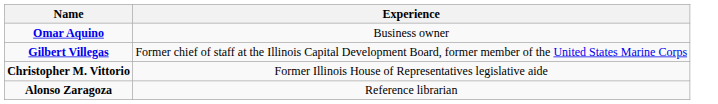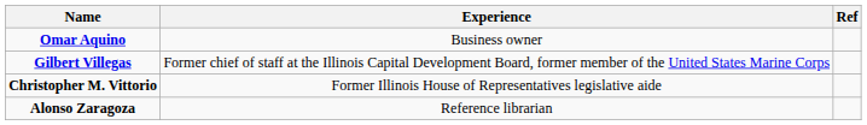 <table class="wikitable" style="text-align:center">
 <tr>
 <th>Name</th>
 <th>Experience</th>
+<th>Ref</th>
 </tr>
 <tr>
 <td><strong><a href='#'>Omar Aquino</a></strong></td>
 <td>Business owner</td>
+<td></td>
 </tr>
 <tr>
 <td><strong><a href='#'>Gilbert Villegas</a></strong></td>
 <td>Former chief of staff at the Illinois Capital Development Board, former member of the <a href='#'>United States Marine Corps</a></td>
+<td></td>
 </tr>
 <tr>
 <td><strong>Christopher M. Vittorio</strong></td>
 <td>Former Illinois House of Representatives legislative aide</td>
+<td></td>
 </tr>
 <tr>
 <td><strong>Alonso Zaragoza</strong></td>
 <td>Reference librarian</td>
+<td></td>
 </tr>
 </table>
